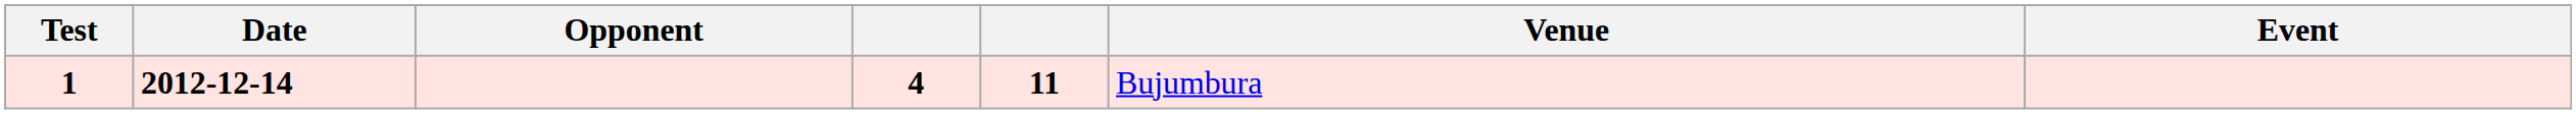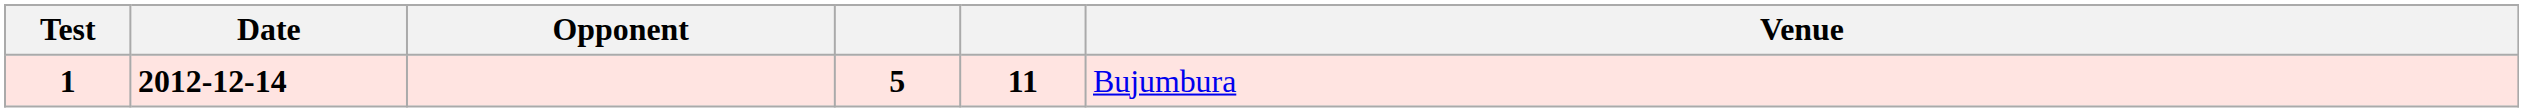 <table class="wikitable sortable" style="width:100%">
 <tr>
 <th style="width:5%">Test</th>
 <th style="width:11%">Date</th>
 <th style="width:17%">Opponent</th>
 <th style="width:5%"></th>
 <th style="width:5%"></th>
 <th>Venue</th>
-<th>Event</th>
 </tr>
 <tr bgcolor="FFE4E1">
 <td align="center"><strong>1</strong></td>
 <td><strong>2012-12-14</strong></td>
 <td></td>
-<td align="center"><strong>4</strong></td>
+<td align="center"><strong>5</strong></td>
 <td align="center"><strong>11</strong></td>
 <td><a href='#'>Bujumbura</a></td>
-<td></td>
 </tr>
 </table>
